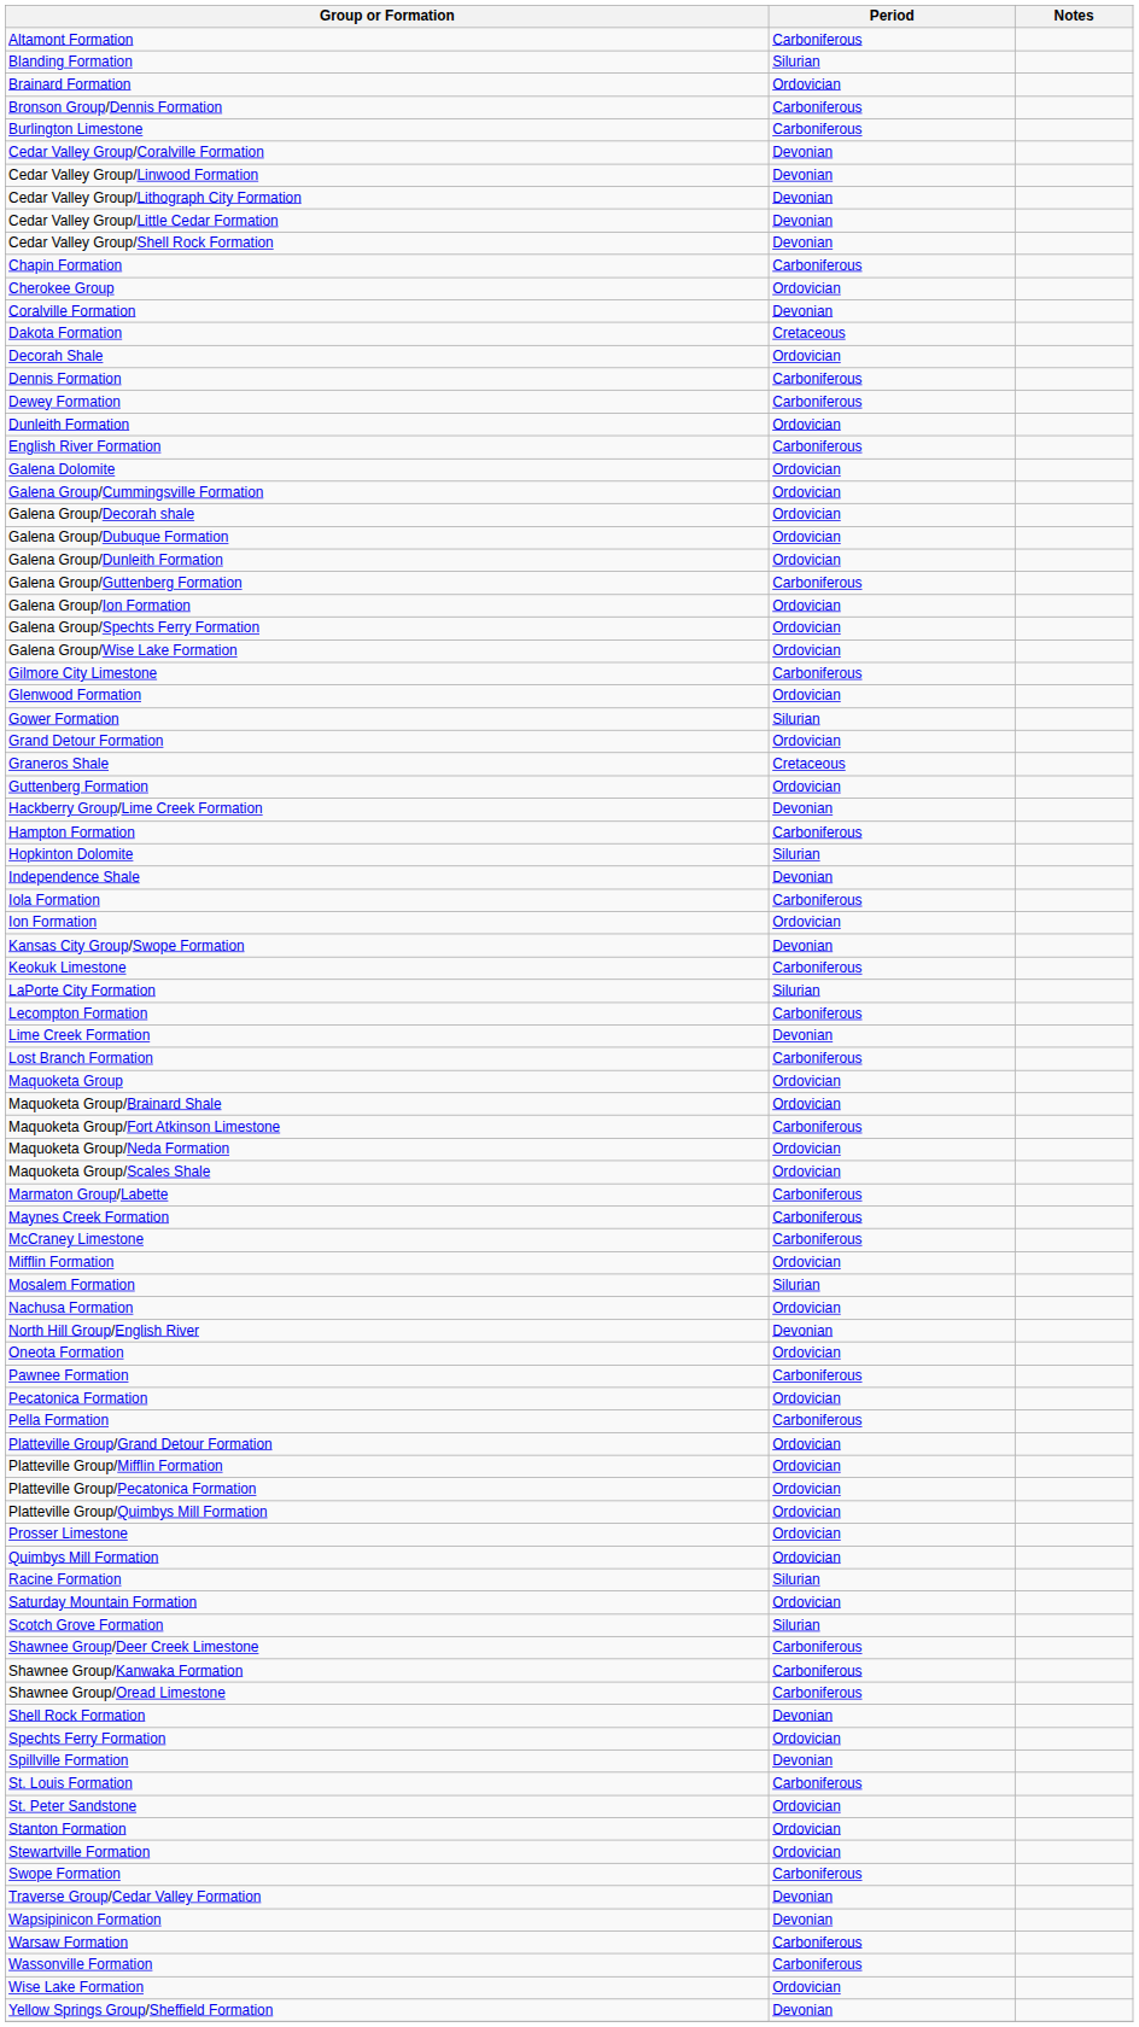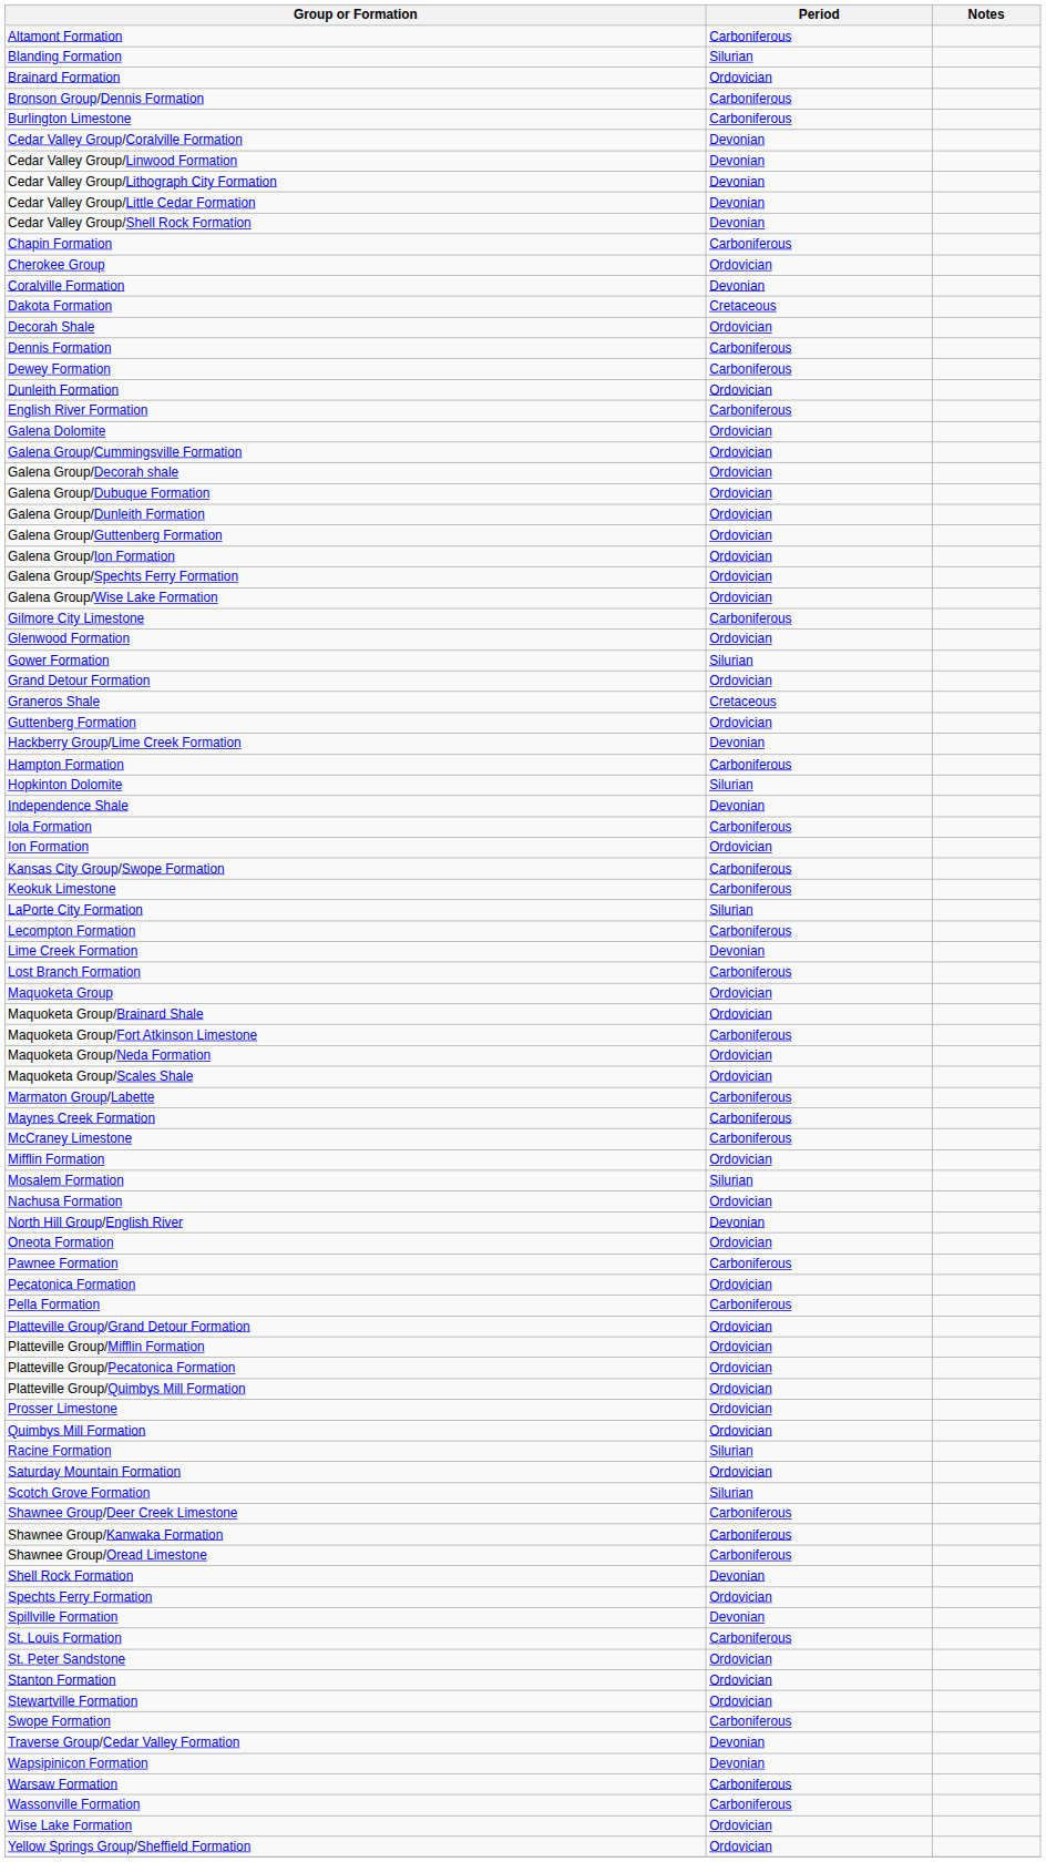 <table class="wikitable sortable" style="width: 100%;">
 <tr>
 <th>Group or Formation</th>
 <th>Period</th>
 <th class="unsortable">Notes</th>
 </tr>
 <tr>
 <td><a href='#'>Altamont Formation</a></td>
 <td><a href='#'>Carboniferous</a></td>
 <td></td>
 </tr>
 <tr>
 <td><a href='#'>Blanding Formation</a></td>
 <td><a href='#'>Silurian</a></td>
 <td></td>
 </tr>
 <tr>
 <td><a href='#'>Brainard Formation</a></td>
 <td><a href='#'>Ordovician</a></td>
 <td></td>
 </tr>
 <tr>
 <td><a href='#'>Bronson Group</a>/<a href='#'>Dennis Formation</a></td>
 <td><a href='#'>Carboniferous</a></td>
 <td></td>
 </tr>
 <tr>
 <td><a href='#'>Burlington Limestone</a></td>
 <td><a href='#'>Carboniferous</a></td>
 <td></td>
 </tr>
 <tr>
 <td><a href='#'>Cedar Valley Group</a>/<a href='#'>Coralville Formation</a></td>
 <td><a href='#'>Devonian</a></td>
 <td></td>
 </tr>
 <tr>
 <td>Cedar Valley Group/<a href='#'>Linwood Formation</a></td>
 <td><a href='#'>Devonian</a></td>
 <td></td>
 </tr>
 <tr>
 <td>Cedar Valley Group/<a href='#'>Lithograph City Formation</a></td>
 <td><a href='#'>Devonian</a></td>
 <td></td>
 </tr>
 <tr>
 <td>Cedar Valley Group/<a href='#'>Little Cedar Formation</a></td>
 <td><a href='#'>Devonian</a></td>
 <td></td>
 </tr>
 <tr>
 <td>Cedar Valley Group/<a href='#'>Shell Rock Formation</a></td>
 <td><a href='#'>Devonian</a></td>
 <td></td>
 </tr>
 <tr>
 <td><a href='#'>Chapin Formation</a></td>
 <td><a href='#'>Carboniferous</a></td>
 <td></td>
 </tr>
 <tr>
 <td><a href='#'>Cherokee Group</a></td>
 <td><a href='#'>Ordovician</a></td>
 <td></td>
 </tr>
 <tr>
 <td><a href='#'>Coralville Formation</a></td>
 <td><a href='#'>Devonian</a></td>
 <td></td>
 </tr>
 <tr>
 <td><a href='#'>Dakota Formation</a></td>
 <td><a href='#'>Cretaceous</a></td>
 <td></td>
 </tr>
 <tr>
 <td><a href='#'>Decorah Shale</a></td>
 <td><a href='#'>Ordovician</a></td>
 <td></td>
 </tr>
 <tr>
 <td><a href='#'>Dennis Formation</a></td>
 <td><a href='#'>Carboniferous</a></td>
 <td></td>
 </tr>
 <tr>
 <td><a href='#'>Dewey Formation</a></td>
 <td><a href='#'>Carboniferous</a></td>
 <td></td>
 </tr>
 <tr>
 <td><a href='#'>Dunleith Formation</a></td>
 <td><a href='#'>Ordovician</a></td>
 <td></td>
 </tr>
 <tr>
 <td><a href='#'>English River Formation</a></td>
 <td><a href='#'>Carboniferous</a></td>
 <td></td>
 </tr>
 <tr>
 <td><a href='#'>Galena Dolomite</a></td>
 <td><a href='#'>Ordovician</a></td>
 <td></td>
 </tr>
 <tr>
 <td><a href='#'>Galena Group</a>/<a href='#'>Cummingsville Formation</a></td>
 <td><a href='#'>Ordovician</a></td>
 <td></td>
 </tr>
 <tr>
 <td>Galena Group/<a href='#'>Decorah shale</a></td>
 <td><a href='#'>Ordovician</a></td>
 <td></td>
 </tr>
 <tr>
 <td>Galena Group/<a href='#'>Dubuque Formation</a></td>
 <td><a href='#'>Ordovician</a></td>
 <td></td>
 </tr>
 <tr>
 <td>Galena Group/<a href='#'>Dunleith Formation</a></td>
 <td><a href='#'>Ordovician</a></td>
 <td></td>
 </tr>
 <tr>
 <td>Galena Group/<a href='#'>Guttenberg Formation</a></td>
-<td><a href='#'>Carboniferous</a></td>
+<td><a href='#'>Ordovician</a></td>
 <td></td>
 </tr>
 <tr>
 <td>Galena Group/<a href='#'>Ion Formation</a></td>
 <td><a href='#'>Ordovician</a></td>
 <td></td>
 </tr>
 <tr>
 <td>Galena Group/<a href='#'>Spechts Ferry Formation</a></td>
 <td><a href='#'>Ordovician</a></td>
 <td></td>
 </tr>
 <tr>
 <td>Galena Group/<a href='#'>Wise Lake Formation</a></td>
 <td><a href='#'>Ordovician</a></td>
 <td></td>
 </tr>
 <tr>
 <td><a href='#'>Gilmore City Limestone</a></td>
 <td><a href='#'>Carboniferous</a></td>
 <td></td>
 </tr>
 <tr>
 <td><a href='#'>Glenwood Formation</a></td>
 <td><a href='#'>Ordovician</a></td>
 <td></td>
 </tr>
 <tr>
 <td><a href='#'>Gower Formation</a></td>
 <td><a href='#'>Silurian</a></td>
 <td></td>
 </tr>
 <tr>
 <td><a href='#'>Grand Detour Formation</a></td>
 <td><a href='#'>Ordovician</a></td>
 <td></td>
 </tr>
 <tr>
 <td><a href='#'>Graneros Shale</a></td>
 <td><a href='#'>Cretaceous</a></td>
 <td></td>
 </tr>
 <tr>
 <td><a href='#'>Guttenberg Formation</a></td>
 <td><a href='#'>Ordovician</a></td>
 <td></td>
 </tr>
 <tr>
 <td><a href='#'>Hackberry Group</a>/<a href='#'>Lime Creek Formation</a></td>
 <td><a href='#'>Devonian</a></td>
 <td></td>
 </tr>
 <tr>
 <td><a href='#'>Hampton Formation</a></td>
 <td><a href='#'>Carboniferous</a></td>
 <td></td>
 </tr>
 <tr>
 <td><a href='#'>Hopkinton Dolomite</a></td>
 <td><a href='#'>Silurian</a></td>
 <td></td>
 </tr>
 <tr>
 <td><a href='#'>Independence Shale</a></td>
 <td><a href='#'>Devonian</a></td>
 <td></td>
 </tr>
 <tr>
 <td><a href='#'>Iola Formation</a></td>
 <td><a href='#'>Carboniferous</a></td>
 <td></td>
 </tr>
 <tr>
 <td><a href='#'>Ion Formation</a></td>
 <td><a href='#'>Ordovician</a></td>
 <td></td>
 </tr>
 <tr>
 <td><a href='#'>Kansas City Group</a>/<a href='#'>Swope Formation</a></td>
-<td><a href='#'>Devonian</a></td>
+<td><a href='#'>Carboniferous</a></td>
 <td></td>
 </tr>
 <tr>
 <td><a href='#'>Keokuk Limestone</a></td>
 <td><a href='#'>Carboniferous</a></td>
 <td></td>
 </tr>
 <tr>
 <td><a href='#'>LaPorte City Formation</a></td>
 <td><a href='#'>Silurian</a></td>
 <td></td>
 </tr>
 <tr>
 <td><a href='#'>Lecompton Formation</a></td>
 <td><a href='#'>Carboniferous</a></td>
 <td></td>
 </tr>
 <tr>
 <td><a href='#'>Lime Creek Formation</a></td>
 <td><a href='#'>Devonian</a></td>
 <td></td>
 </tr>
 <tr>
 <td><a href='#'>Lost Branch Formation</a></td>
 <td><a href='#'>Carboniferous</a></td>
 <td></td>
 </tr>
 <tr>
 <td><a href='#'>Maquoketa Group</a></td>
 <td><a href='#'>Ordovician</a></td>
 <td></td>
 </tr>
 <tr>
 <td>Maquoketa Group/<a href='#'>Brainard Shale</a></td>
 <td><a href='#'>Ordovician</a></td>
 <td></td>
 </tr>
 <tr>
 <td>Maquoketa Group/<a href='#'>Fort Atkinson Limestone</a></td>
 <td><a href='#'>Carboniferous</a></td>
 <td></td>
 </tr>
 <tr>
 <td>Maquoketa Group/<a href='#'>Neda Formation</a></td>
 <td><a href='#'>Ordovician</a></td>
 <td></td>
 </tr>
 <tr>
 <td>Maquoketa Group/<a href='#'>Scales Shale</a></td>
 <td><a href='#'>Ordovician</a></td>
 <td></td>
 </tr>
 <tr>
 <td><a href='#'>Marmaton Group</a>/<a href='#'>Labette</a></td>
 <td><a href='#'>Carboniferous</a></td>
 <td></td>
 </tr>
 <tr>
 <td><a href='#'>Maynes Creek Formation</a></td>
 <td><a href='#'>Carboniferous</a></td>
 <td></td>
 </tr>
 <tr>
 <td><a href='#'>McCraney Limestone</a></td>
 <td><a href='#'>Carboniferous</a></td>
 <td></td>
 </tr>
 <tr>
 <td><a href='#'>Mifflin Formation</a></td>
 <td><a href='#'>Ordovician</a></td>
 <td></td>
 </tr>
 <tr>
 <td><a href='#'>Mosalem Formation</a></td>
 <td><a href='#'>Silurian</a></td>
 <td></td>
 </tr>
 <tr>
 <td><a href='#'>Nachusa Formation</a></td>
 <td><a href='#'>Ordovician</a></td>
 <td></td>
 </tr>
 <tr>
 <td><a href='#'>North Hill Group</a>/<a href='#'>English River</a></td>
 <td><a href='#'>Devonian</a></td>
 <td></td>
 </tr>
 <tr>
 <td><a href='#'>Oneota Formation</a></td>
 <td><a href='#'>Ordovician</a></td>
 <td></td>
 </tr>
 <tr>
 <td><a href='#'>Pawnee Formation</a></td>
 <td><a href='#'>Carboniferous</a></td>
 <td></td>
 </tr>
 <tr>
 <td><a href='#'>Pecatonica Formation</a></td>
 <td><a href='#'>Ordovician</a></td>
 <td></td>
 </tr>
 <tr>
 <td><a href='#'>Pella Formation</a></td>
 <td><a href='#'>Carboniferous</a></td>
 <td></td>
 </tr>
 <tr>
 <td><a href='#'>Platteville Group</a>/<a href='#'>Grand Detour Formation</a></td>
 <td><a href='#'>Ordovician</a></td>
 <td></td>
 </tr>
 <tr>
 <td>Platteville Group/<a href='#'>Mifflin Formation</a></td>
 <td><a href='#'>Ordovician</a></td>
 <td></td>
 </tr>
 <tr>
 <td>Platteville Group/<a href='#'>Pecatonica Formation</a></td>
 <td><a href='#'>Ordovician</a></td>
 <td></td>
 </tr>
 <tr>
 <td>Platteville Group/<a href='#'>Quimbys Mill Formation</a></td>
 <td><a href='#'>Ordovician</a></td>
 <td></td>
 </tr>
 <tr>
 <td><a href='#'>Prosser Limestone</a></td>
 <td><a href='#'>Ordovician</a></td>
 <td></td>
 </tr>
 <tr>
 <td><a href='#'>Quimbys Mill Formation</a></td>
 <td><a href='#'>Ordovician</a></td>
 <td></td>
 </tr>
 <tr>
 <td><a href='#'>Racine Formation</a></td>
 <td><a href='#'>Silurian</a></td>
 <td></td>
 </tr>
 <tr>
 <td><a href='#'>Saturday Mountain Formation</a></td>
 <td><a href='#'>Ordovician</a></td>
 <td></td>
 </tr>
 <tr>
 <td><a href='#'>Scotch Grove Formation</a></td>
 <td><a href='#'>Silurian</a></td>
 <td></td>
 </tr>
 <tr>
 <td><a href='#'>Shawnee Group</a>/<a href='#'>Deer Creek Limestone</a></td>
 <td><a href='#'>Carboniferous</a></td>
 <td></td>
 </tr>
 <tr>
 <td>Shawnee Group/<a href='#'>Kanwaka Formation</a></td>
 <td><a href='#'>Carboniferous</a></td>
 <td></td>
 </tr>
 <tr>
 <td>Shawnee Group/<a href='#'>Oread Limestone</a></td>
 <td><a href='#'>Carboniferous</a></td>
 <td></td>
 </tr>
 <tr>
 <td><a href='#'>Shell Rock Formation</a></td>
 <td><a href='#'>Devonian</a></td>
 <td></td>
 </tr>
 <tr>
 <td><a href='#'>Spechts Ferry Formation</a></td>
 <td><a href='#'>Ordovician</a></td>
 <td></td>
 </tr>
 <tr>
 <td><a href='#'>Spillville Formation</a></td>
 <td><a href='#'>Devonian</a></td>
 <td></td>
 </tr>
 <tr>
 <td><a href='#'>St. Louis Formation</a></td>
 <td><a href='#'>Carboniferous</a></td>
 <td></td>
 </tr>
 <tr>
 <td><a href='#'>St. Peter Sandstone</a></td>
 <td><a href='#'>Ordovician</a></td>
 <td></td>
 </tr>
 <tr>
 <td><a href='#'>Stanton Formation</a></td>
 <td><a href='#'>Ordovician</a></td>
 <td></td>
 </tr>
 <tr>
 <td><a href='#'>Stewartville Formation</a></td>
 <td><a href='#'>Ordovician</a></td>
 <td></td>
 </tr>
 <tr>
 <td><a href='#'>Swope Formation</a></td>
 <td><a href='#'>Carboniferous</a></td>
 <td></td>
 </tr>
 <tr>
 <td><a href='#'>Traverse Group</a>/<a href='#'>Cedar Valley Formation</a></td>
 <td><a href='#'>Devonian</a></td>
 <td></td>
 </tr>
 <tr>
 <td><a href='#'>Wapsipinicon Formation</a></td>
 <td><a href='#'>Devonian</a></td>
 <td></td>
 </tr>
 <tr>
 <td><a href='#'>Warsaw Formation</a></td>
 <td><a href='#'>Carboniferous</a></td>
 <td></td>
 </tr>
 <tr>
 <td><a href='#'>Wassonville Formation</a></td>
 <td><a href='#'>Carboniferous</a></td>
 <td></td>
 </tr>
 <tr>
 <td><a href='#'>Wise Lake Formation</a></td>
 <td><a href='#'>Ordovician</a></td>
 <td></td>
 </tr>
 <tr>
 <td><a href='#'>Yellow Springs Group</a>/<a href='#'>Sheffield Formation</a></td>
-<td><a href='#'>Devonian</a></td>
+<td><a href='#'>Ordovician</a></td>
 <td></td>
 </tr>
 <tr>
 </tr>
 </table>
